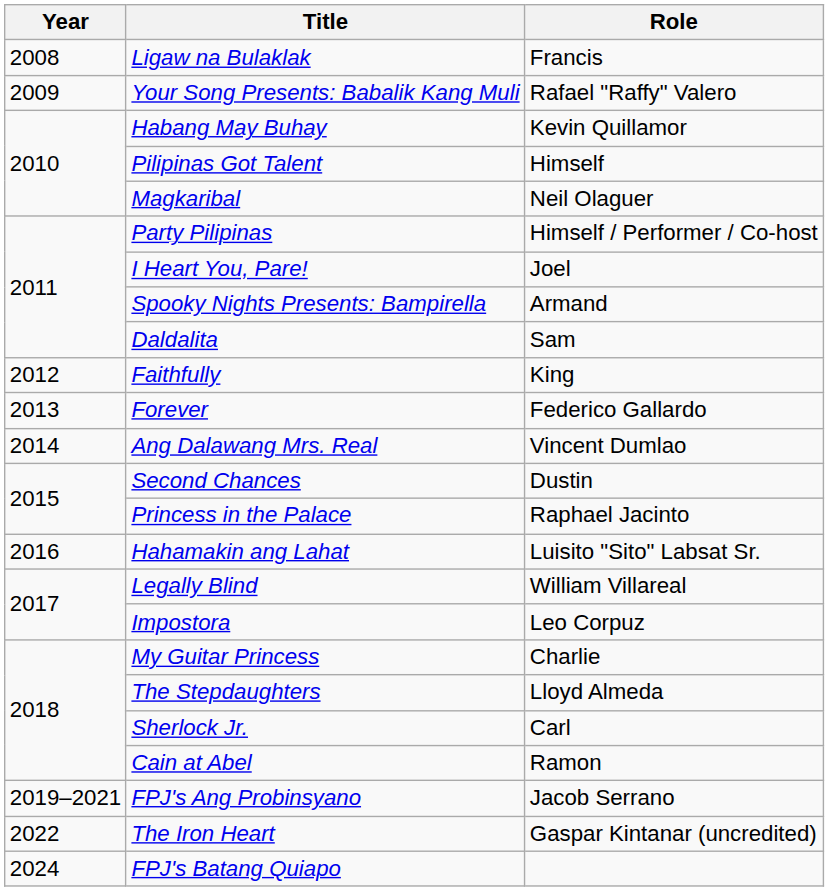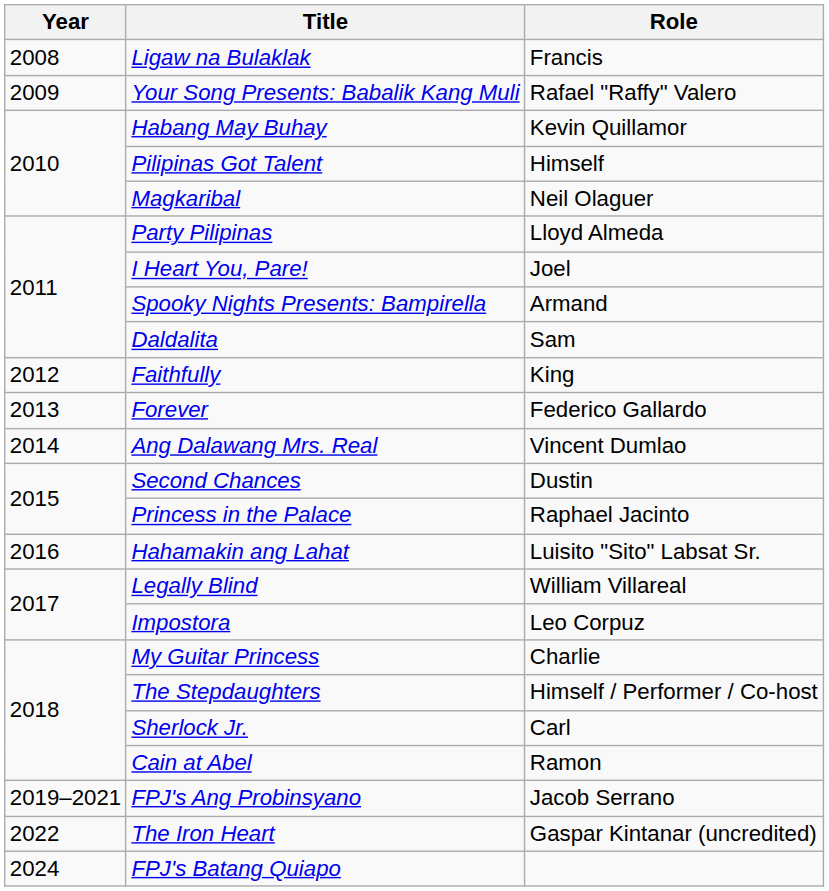 <table class="wikitable">
 <tr>
 <th>Year</th>
 <th>Title</th>
 <th>Role</th>
 </tr>
 <tr>
 <td>2008</td>
 <td><em><a href='#'>Ligaw na Bulaklak</a></em></td>
 <td>Francis</td>
 </tr>
 <tr>
 <td>2009</td>
 <td><em><a href='#'>Your Song Presents: Babalik Kang Muli</a></em></td>
 <td>Rafael "Raffy" Valero</td>
 </tr>
 <tr>
 <td rowspan="3">2010</td>
 <td><em><a href='#'>Habang May Buhay</a></em></td>
 <td>Kevin Quillamor</td>
 </tr>
 <tr>
 <td><em><a href='#'>Pilipinas Got Talent</a></em></td>
 <td>Himself</td>
 </tr>
 <tr>
 <td><em><a href='#'>Magkaribal</a></em></td>
 <td>Neil Olaguer</td>
 </tr>
 <tr>
 <td rowspan="4">2011</td>
 <td><em><a href='#'>Party Pilipinas</a></em></td>
-<td>Himself / Performer / Co-host</td>
+<td>Lloyd Almeda</td>
 </tr>
 <tr>
 <td><em><a href='#'>I Heart You, Pare!</a></em></td>
 <td>Joel</td>
 </tr>
 <tr>
 <td><em><a href='#'>Spooky Nights Presents: Bampirella</a></em></td>
 <td>Armand</td>
 </tr>
 <tr>
 <td><em><a href='#'>Daldalita</a></em></td>
 <td>Sam</td>
 </tr>
 <tr>
 <td>2012</td>
 <td><em><a href='#'>Faithfully</a></em></td>
 <td>King</td>
 </tr>
 <tr>
 <td>2013</td>
 <td><em><a href='#'>Forever</a></em></td>
 <td>Federico Gallardo</td>
 </tr>
 <tr>
 <td>2014</td>
 <td><em><a href='#'>Ang Dalawang Mrs. Real</a></em></td>
 <td>Vincent Dumlao</td>
 </tr>
 <tr>
 <td rowspan="2">2015</td>
 <td><em><a href='#'>Second Chances</a></em></td>
 <td>Dustin</td>
 </tr>
 <tr>
 <td><em><a href='#'>Princess in the Palace</a></em></td>
 <td>Raphael Jacinto</td>
 </tr>
 <tr>
 <td>2016</td>
 <td><em><a href='#'>Hahamakin ang Lahat</a></em></td>
 <td>Luisito "Sito" Labsat Sr.</td>
 </tr>
 <tr>
 <td rowspan="2">2017</td>
 <td><em><a href='#'>Legally Blind</a></em></td>
 <td>William Villareal</td>
 </tr>
 <tr>
 <td><em><a href='#'>Impostora</a></em></td>
 <td>Leo Corpuz</td>
 </tr>
 <tr>
 <td rowspan="4">2018</td>
 <td><em><a href='#'>My Guitar Princess</a></em></td>
 <td>Charlie</td>
 </tr>
 <tr>
 <td><em><a href='#'>The Stepdaughters</a></em></td>
-<td>Lloyd Almeda</td>
+<td>Himself / Performer / Co-host</td>
 </tr>
 <tr>
 <td><em><a href='#'>Sherlock Jr.</a></em></td>
 <td>Carl</td>
 </tr>
 <tr>
 <td><em><a href='#'>Cain at Abel</a></em></td>
 <td>Ramon</td>
 </tr>
 <tr>
 <td>2019–2021</td>
 <td><em><a href='#'>FPJ's Ang Probinsyano</a></em></td>
 <td>Jacob Serrano</td>
 </tr>
 <tr>
 <td>2022</td>
 <td><em><a href='#'>The Iron Heart</a></em></td>
 <td>Gaspar Kintanar (uncredited)</td>
 </tr>
 <tr>
 <td>2024</td>
 <td><em><a href='#'>FPJ's Batang Quiapo</a></em></td>
 <td></td>
 </tr>
 </table>
